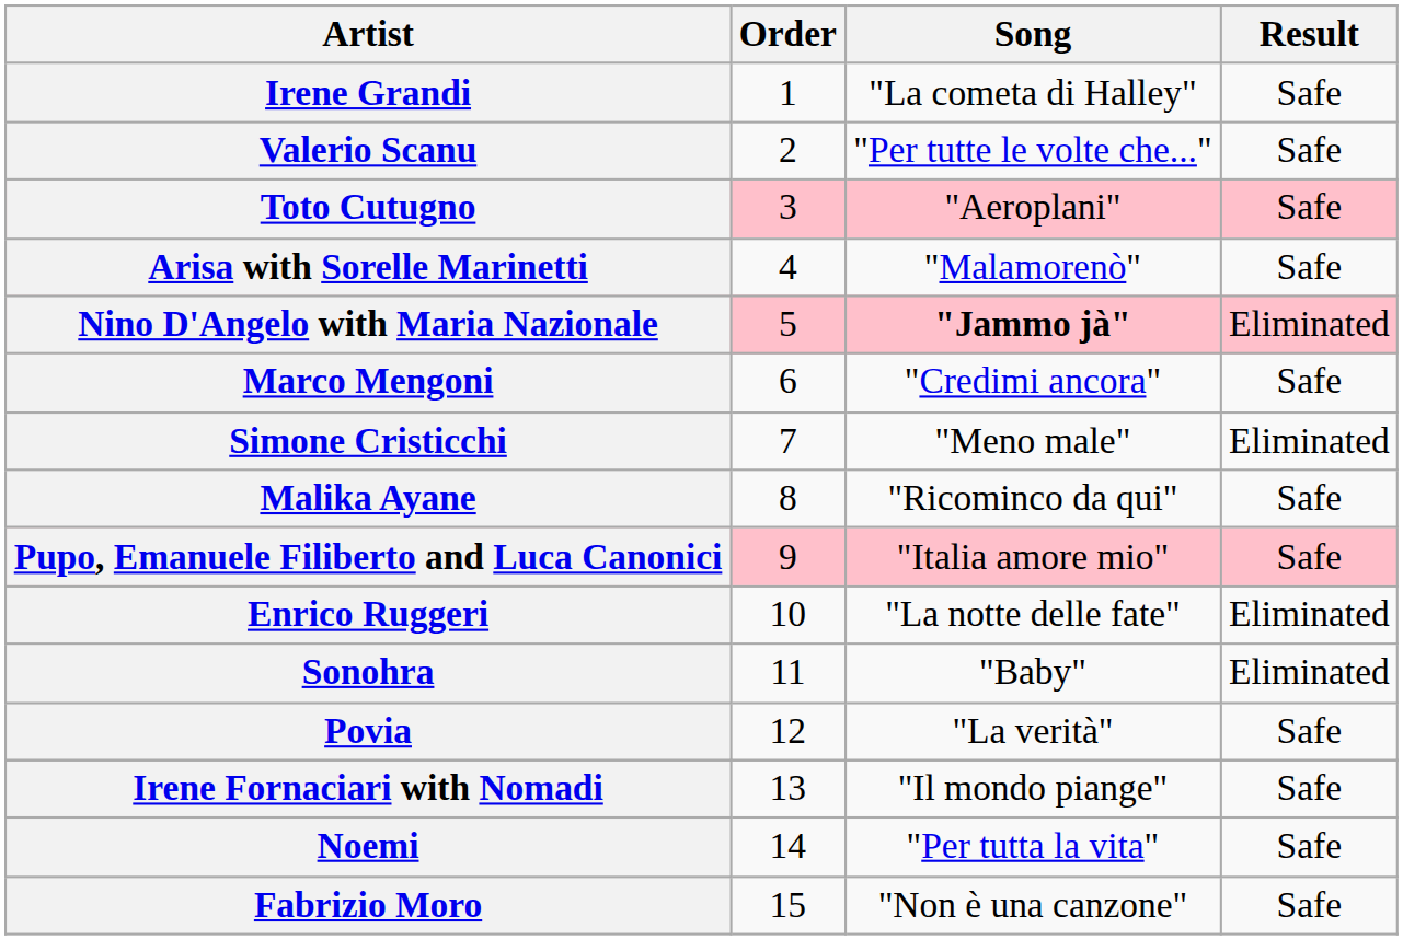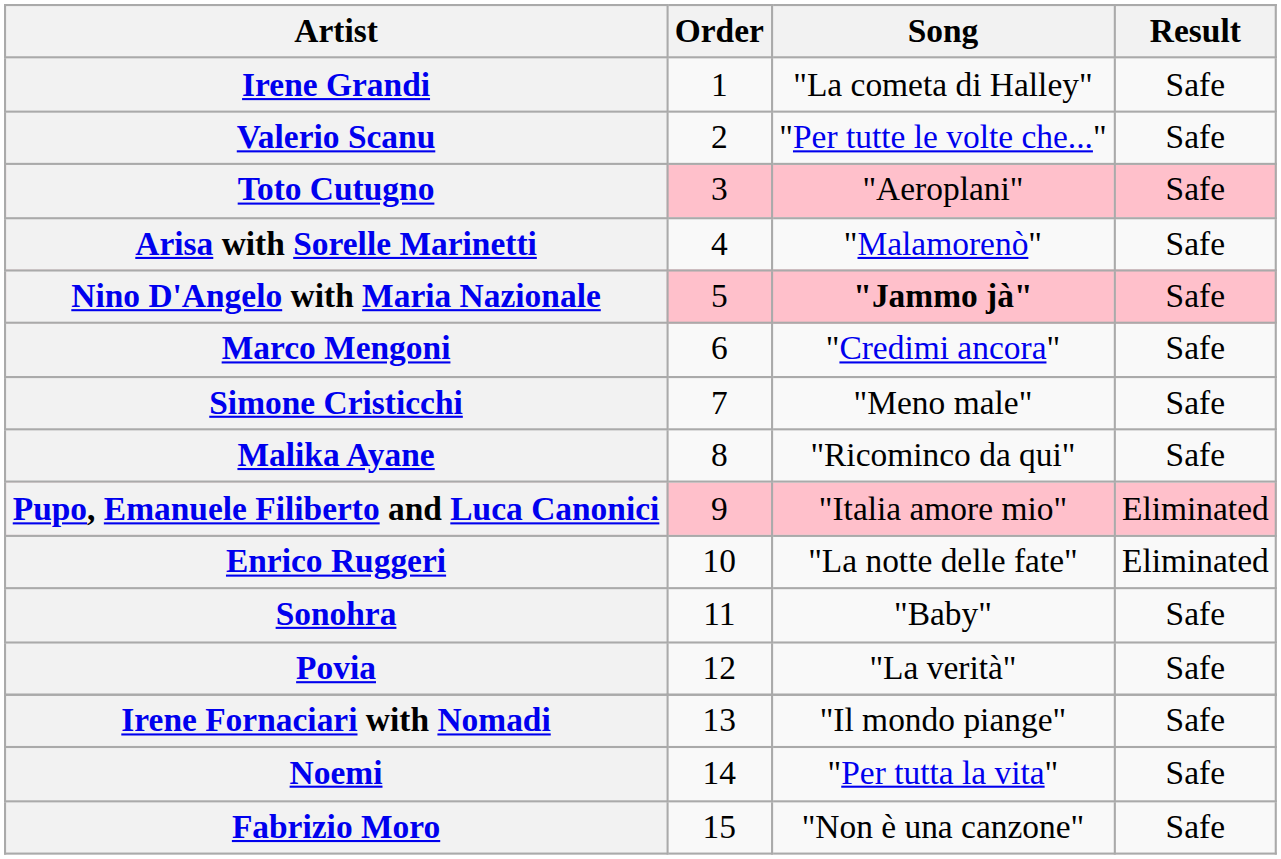 <table class="sortable wikitable plainrowheaders" style="text-align:center;">
 <tr>
 <th>Artist</th>
 <th>Order</th>
 <th>Song</th>
 <th>Result</th>
 </tr>
 <tr>
 <th scope="row"><a href='#'>Irene Grandi</a></th>
 <td>1</td>
 <td>"La cometa di Halley"</td>
 <td>Safe</td>
 </tr>
 <tr>
 <th scope="row"><a href='#'>Valerio Scanu</a></th>
 <td>2</td>
 <td>"<a href='#'>Per tutte le volte che...</a>"</td>
 <td>Safe</td>
 </tr>
 <tr style="background:pink;">
 <th scope="row"><a href='#'>Toto Cutugno</a></th>
 <td>3</td>
 <td>"Aeroplani"</td>
 <td>Safe</td>
 </tr>
 <tr>
 <th scope="row"><a href='#'>Arisa</a> with <a href='#'>Sorelle Marinetti</a></th>
 <td>4</td>
 <td>"<a href='#'>Malamorenò</a>"</td>
 <td>Safe</td>
 </tr>
 <tr style="background:pink;">
 <th scope="row"><a href='#'>Nino D'Angelo</a> with <a href='#'>Maria Nazionale</a></th>
 <td>5</td>
 <td><strong>"Jammo jà"</strong></td>
-<td>Eliminated</td>
+<td>Safe</td>
 </tr>
 <tr>
 <th scope="row"><a href='#'>Marco Mengoni</a></th>
 <td>6</td>
 <td>"<a href='#'>Credimi ancora</a>"</td>
 <td>Safe</td>
 </tr>
 <tr>
 <th scope="row"><a href='#'>Simone Cristicchi</a></th>
 <td>7</td>
 <td>"Meno male"</td>
-<td>Eliminated</td>
+<td>Safe</td>
 </tr>
 <tr>
 <th scope="row"><a href='#'>Malika Ayane</a></th>
 <td>8</td>
 <td>"Ricominco da qui"</td>
 <td>Safe</td>
 </tr>
 <tr style="background:pink;">
 <th scope="row"><a href='#'>Pupo</a>, <a href='#'>Emanuele Filiberto</a> and <a href='#'>Luca Canonici</a></th>
 <td>9</td>
 <td>"Italia amore mio"</td>
-<td>Safe</td>
+<td>Eliminated</td>
 </tr>
 <tr>
 <th scope="row"><a href='#'>Enrico Ruggeri</a></th>
 <td>10</td>
 <td>"La notte delle fate"</td>
 <td>Eliminated</td>
 </tr>
 <tr>
 <th scope="row"><a href='#'>Sonohra</a></th>
 <td>11</td>
 <td>"Baby"</td>
-<td>Eliminated</td>
+<td>Safe</td>
 </tr>
 <tr>
 <th scope="row"><a href='#'>Povia</a></th>
 <td>12</td>
 <td>"La verità"</td>
 <td>Safe</td>
 </tr>
 <tr>
 </tr>
 <tr>
 <th scope="row"><a href='#'>Irene Fornaciari</a> with <a href='#'>Nomadi</a></th>
 <td>13</td>
 <td>"Il mondo piange"</td>
 <td>Safe</td>
 </tr>
 <tr>
 <th scope="row"><a href='#'>Noemi</a></th>
 <td>14</td>
 <td>"<a href='#'>Per tutta la vita</a>"</td>
 <td>Safe</td>
 </tr>
 <tr>
 <th scope="row"><a href='#'>Fabrizio Moro</a></th>
 <td>15</td>
 <td>"Non è una canzone"</td>
 <td>Safe</td>
 </tr>
 </table>
